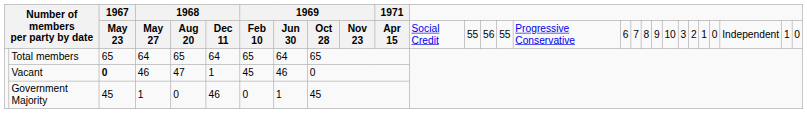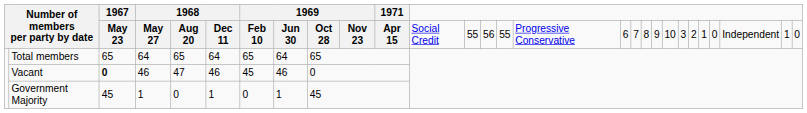 <table class="wikitable">
 <tr>
 <th colspan=2 rowspan=2>Number of members<br>per party by date</th>
 <th>1967</th>
 <th colspan=3>1968</th>
 <th colspan=4>1969</th>
 <th>1971</th>
 </tr>
 <tr>
 <th>May 23</th>
 <th>May 27</th>
 <th>Aug 20</th>
 <th>Dec 11</th>
 <th>Feb 10</th>
 <th>Jun 30</th>
 <th>Oct 28</th>
 <th>Nov 23</th>
 <th>Apr 15<br></th>
 <td><a href='#'>Social Credit</a></td>
 <td colspan=2>55</td>
 <td>56</td>
 <td colspan=6>55<br></td>
 <td><a href='#'>Progressive Conservative</a></td>
 <td colspan=4>6</td>
 <td colspan=2>7</td>
 <td>8</td>
 <td>9</td>
 <td>10<br></td>
 <td>3</td>
 <td colspan=4>2</td>
 <td colspan=2>1</td>
 <td colspan=2>0<br></td>
 <td>Independent</td>
 <td colspan=8>1</td>
 <td>0</td>
 </tr>
 <tr>
 <td rowspan=3></td>
 <td>Total members</td>
 <td>65</td>
 <td>64</td>
 <td>65</td>
 <td>64</td>
 <td>65</td>
 <td>64</td>
 <td colspan=3>65</td>
 </tr>
 <tr>
 <td>Vacant</td>
 <td><strong>0</strong></td>
 <td>46</td>
 <td>47</td>
-<td>1</td>
+<td>46</td>
 <td>45</td>
 <td>46</td>
 <td colspan=3>0</td>
 </tr>
 <tr>
 <td>Government Majority</td>
 <td>45</td>
 <td>1</td>
 <td>0</td>
-<td>46</td>
+<td>1</td>
 <td>0</td>
 <td>1</td>
 <td colspan=3>45</td>
 </tr>
 </table>
